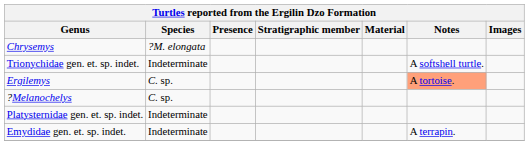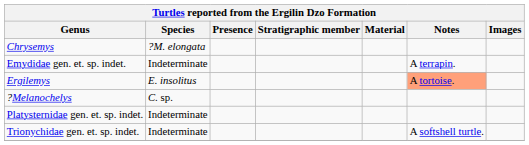 <table class="wikitable" align="center">
 <tr>
 <th colspan="7" align="center"><strong><a href='#'>Turtles</a> reported from the Ergilin Dzo Formation</strong></th>
 </tr>
 <tr>
 <th>Genus</th>
 <th>Species</th>
 <th>Presence</th>
 <th><strong>Stratigraphic member</strong></th>
 <th><strong>Material</strong></th>
 <th>Notes</th>
 <th>Images</th>
 </tr>
 <tr>
 <td><em><a href='#'>Chrysemys</a></em></td>
 <td><em>?M. elongata</em></td>
 <td></td>
 <td></td>
 <td></td>
 <td></td>
 <td></td>
 </tr>
 <tr>
-<td><a href='#'>Trionychidae</a> gen. et. sp. indet.</td>
+<td><a href='#'>Emydidae</a> gen. et. sp. indet.</td>
 <td>Indeterminate</td>
 <td></td>
 <td></td>
 <td></td>
-<td>A <a href='#'>softshell turtle</a>.</td>
+<td>A <a href='#'>terrapin</a>.</td>
 <td></td>
 </tr>
 <tr>
 <td><em><a href='#'>Ergilemys</a></em></td>
-<td><em>C.</em> sp.</td>
+<td><em>E. insolitus</em></td>
 <td></td>
 <td></td>
 <td></td>
 <td style="background: lightsalmon;">A <a href='#'>tortoise</a>.</td>
 <td></td>
 </tr>
 <tr>
 <td><em>?<a href='#'>Melanochelys</a></em></td>
 <td><em>C.</em> sp.</td>
 <td></td>
 <td></td>
 <td></td>
 <td></td>
 <td></td>
 </tr>
 <tr>
 <td><a href='#'>Platysternidae</a> gen. et. sp. indet.</td>
 <td>Indeterminate</td>
 <td></td>
 <td></td>
 <td></td>
 <td></td>
 <td></td>
 </tr>
 <tr>
-<td><a href='#'>Emydidae</a> gen. et. sp. indet.</td>
+<td><a href='#'>Trionychidae</a> gen. et. sp. indet.</td>
 <td>Indeterminate</td>
 <td></td>
 <td></td>
 <td></td>
-<td>A <a href='#'>terrapin</a>.</td>
+<td>A <a href='#'>softshell turtle</a>.</td>
 <td></td>
 </tr>
 <tr>
 </tr>
 </table>
